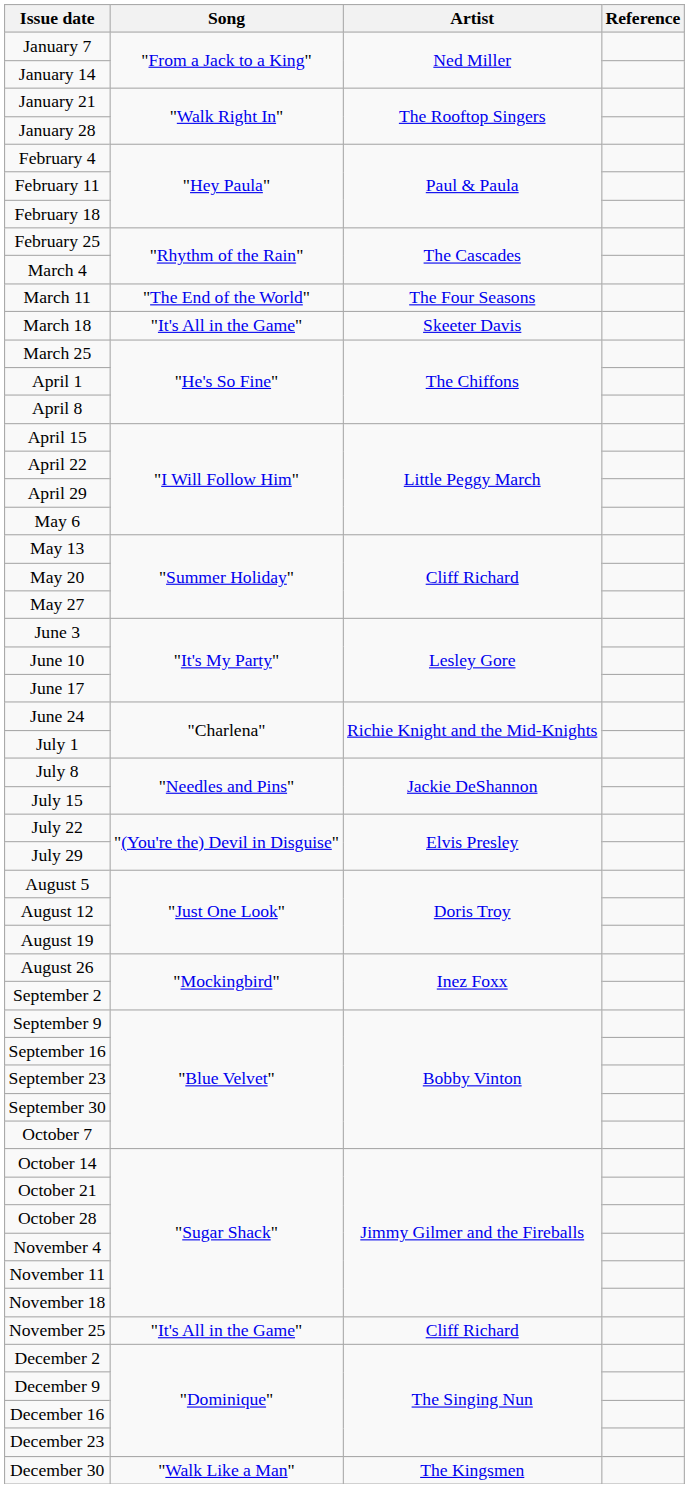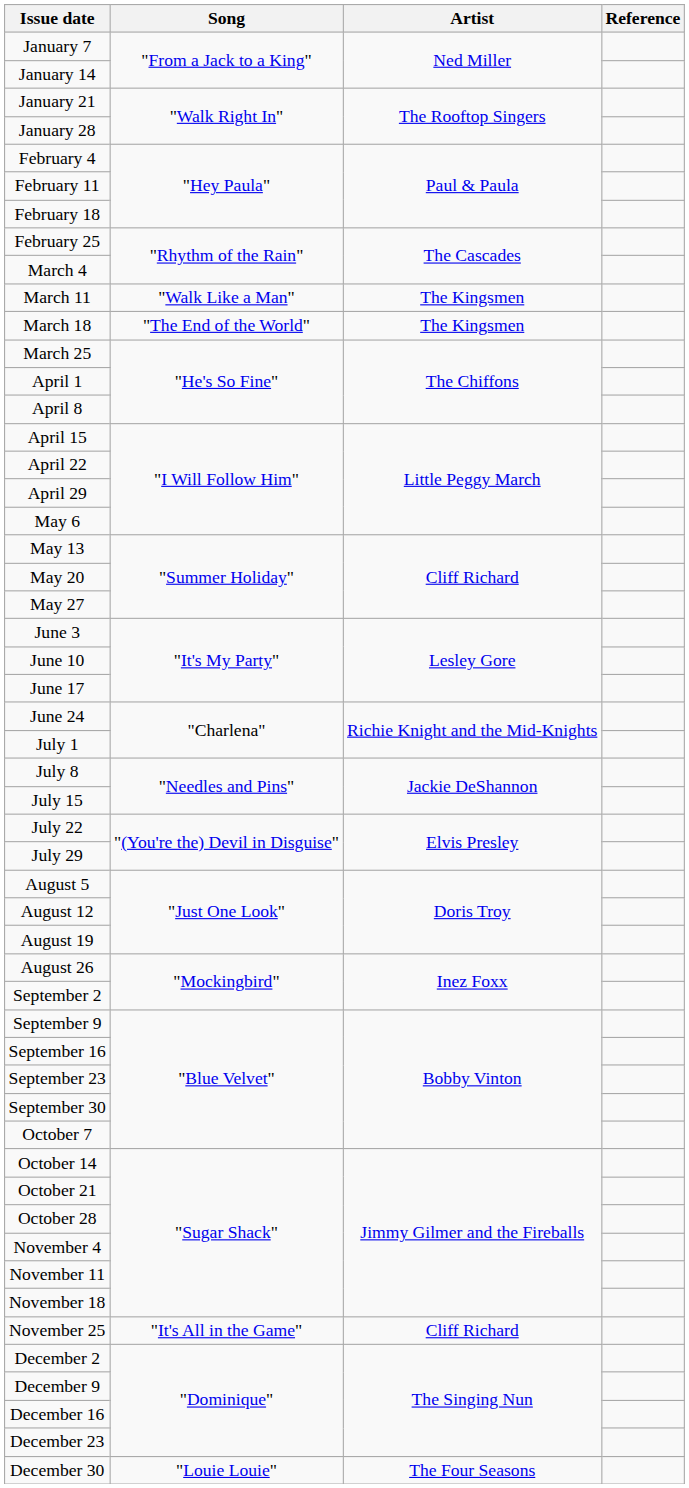 <table class="wikitable" style="text-align: center;">
 <tr>
 <th>Issue date</th>
 <th>Song</th>
 <th>Artist</th>
 <th>Reference</th>
 </tr>
 <tr>
 <td>January 7</td>
 <td rowspan="2">"<a href='#'>From a Jack to a King</a>"</td>
 <td rowspan="2"><a href='#'>Ned Miller</a></td>
 <td></td>
 </tr>
 <tr>
 <td>January 14</td>
 <td></td>
 </tr>
 <tr>
 <td>January 21</td>
 <td rowspan="2">"<a href='#'>Walk Right In</a>"</td>
 <td rowspan="2"><a href='#'>The Rooftop Singers</a></td>
 <td></td>
 </tr>
 <tr>
 <td>January 28</td>
 <td></td>
 </tr>
 <tr>
 <td>February 4</td>
 <td rowspan="3">"<a href='#'>Hey Paula</a>"</td>
 <td rowspan="3"><a href='#'>Paul & Paula</a></td>
 <td></td>
 </tr>
 <tr>
 <td>February 11</td>
 <td></td>
 </tr>
 <tr>
 <td>February 18</td>
 <td></td>
 </tr>
 <tr>
 <td>February 25</td>
 <td rowspan="2">"<a href='#'>Rhythm of the Rain</a>"</td>
 <td rowspan="2"><a href='#'>The Cascades</a></td>
 <td></td>
 </tr>
 <tr>
 <td>March 4</td>
 <td></td>
 </tr>
 <tr>
 <td>March 11</td>
-<td>"<a href='#'>The End of the World</a>"</td>
-<td><a href='#'>The Four Seasons</a></td>
+<td>"<a href='#'>Walk Like a Man</a>"</td>
+<td><a href='#'>The Kingsmen</a></td>
 <td></td>
 </tr>
 <tr>
 <td>March 18</td>
-<td>"<a href='#'>It's All in the Game</a>"</td>
-<td><a href='#'>Skeeter Davis</a></td>
+<td>"<a href='#'>The End of the World</a>"</td>
+<td><a href='#'>The Kingsmen</a></td>
 <td></td>
 </tr>
 <tr>
 <td>March 25</td>
 <td rowspan="3">"<a href='#'>He's So Fine</a>"</td>
 <td rowspan="3"><a href='#'>The Chiffons</a></td>
 <td></td>
 </tr>
 <tr>
 <td>April 1</td>
 <td></td>
 </tr>
 <tr>
 <td>April 8</td>
 <td></td>
 </tr>
 <tr>
 <td>April 15</td>
 <td rowspan="4">"<a href='#'>I Will Follow Him</a>"</td>
 <td rowspan="4"><a href='#'>Little Peggy March</a></td>
 <td></td>
 </tr>
 <tr>
 <td>April 22</td>
 <td></td>
 </tr>
 <tr>
 <td>April 29</td>
 <td></td>
 </tr>
 <tr>
 <td>May 6</td>
 <td></td>
 </tr>
 <tr>
 <td>May 13</td>
 <td rowspan="3">"<a href='#'>Summer Holiday</a>"</td>
 <td rowspan="3"><a href='#'>Cliff Richard</a></td>
 <td></td>
 </tr>
 <tr>
 <td>May 20</td>
 <td></td>
 </tr>
 <tr>
 <td>May 27</td>
 <td></td>
 </tr>
 <tr>
 <td>June 3</td>
 <td rowspan="3">"<a href='#'>It's My Party</a>"</td>
 <td rowspan="3"><a href='#'>Lesley Gore</a></td>
 <td></td>
 </tr>
 <tr>
 <td>June 10</td>
 <td></td>
 </tr>
 <tr>
 <td>June 17</td>
 <td></td>
 </tr>
 <tr>
 <td>June 24</td>
 <td rowspan="2">"Charlena"</td>
 <td rowspan="2"><a href='#'>Richie Knight and the Mid-Knights</a></td>
 <td></td>
 </tr>
 <tr>
 <td>July 1</td>
 <td></td>
 </tr>
 <tr>
 <td>July 8</td>
 <td rowspan="2">"<a href='#'>Needles and Pins</a>"</td>
 <td rowspan="2"><a href='#'>Jackie DeShannon</a></td>
 <td></td>
 </tr>
 <tr>
 <td>July 15</td>
 <td></td>
 </tr>
 <tr>
 <td>July 22</td>
 <td rowspan="2">"<a href='#'>(You're the) Devil in Disguise</a>"</td>
 <td rowspan="2"><a href='#'>Elvis Presley</a></td>
 <td></td>
 </tr>
 <tr>
 <td>July 29</td>
 <td></td>
 </tr>
 <tr>
 <td>August 5</td>
 <td rowspan="3">"<a href='#'>Just One Look</a>"</td>
 <td rowspan="3"><a href='#'>Doris Troy</a></td>
 <td></td>
 </tr>
 <tr>
 <td>August 12</td>
 <td></td>
 </tr>
 <tr>
 <td>August 19</td>
 <td></td>
 </tr>
 <tr>
 <td>August 26</td>
 <td rowspan="2">"<a href='#'>Mockingbird</a>"</td>
 <td rowspan="2"><a href='#'>Inez Foxx</a></td>
 <td></td>
 </tr>
 <tr>
 <td>September 2</td>
 <td></td>
 </tr>
 <tr>
 <td>September 9</td>
 <td rowspan="5">"<a href='#'>Blue Velvet</a>"</td>
 <td rowspan="5"><a href='#'>Bobby Vinton</a></td>
 <td></td>
 </tr>
 <tr>
 <td>September 16</td>
 <td></td>
 </tr>
 <tr>
 <td>September 23</td>
 <td></td>
 </tr>
 <tr>
 <td>September 30</td>
 <td></td>
 </tr>
 <tr>
 <td>October 7</td>
 <td></td>
 </tr>
 <tr>
 <td>October 14</td>
 <td rowspan="6">"<a href='#'>Sugar Shack</a>"</td>
 <td rowspan="6"><a href='#'>Jimmy Gilmer and the Fireballs</a></td>
 <td></td>
 </tr>
 <tr>
 <td>October 21</td>
 <td></td>
 </tr>
 <tr>
 <td>October 28</td>
 <td></td>
 </tr>
 <tr>
 <td>November 4</td>
 <td></td>
 </tr>
 <tr>
 <td>November 11</td>
 <td></td>
 </tr>
 <tr>
 <td>November 18</td>
 <td></td>
 </tr>
 <tr>
 <td>November 25</td>
 <td>"<a href='#'>It's All in the Game</a>"</td>
 <td><a href='#'>Cliff Richard</a></td>
 <td></td>
 </tr>
 <tr>
 <td>December 2</td>
 <td rowspan="4">"<a href='#'>Dominique</a>"</td>
 <td rowspan="4"><a href='#'>The Singing Nun</a></td>
 <td></td>
 </tr>
 <tr>
 <td>December 9</td>
 <td></td>
 </tr>
 <tr>
 <td>December 16</td>
 <td></td>
 </tr>
 <tr>
 <td>December 23</td>
 <td></td>
 </tr>
 <tr>
 <td>December 30</td>
-<td>"<a href='#'>Walk Like a Man</a>"</td>
-<td><a href='#'>The Kingsmen</a></td>
+<td>"<a href='#'>Louie Louie</a>"</td>
+<td><a href='#'>The Four Seasons</a></td>
 <td></td>
 </tr>
 </table>
